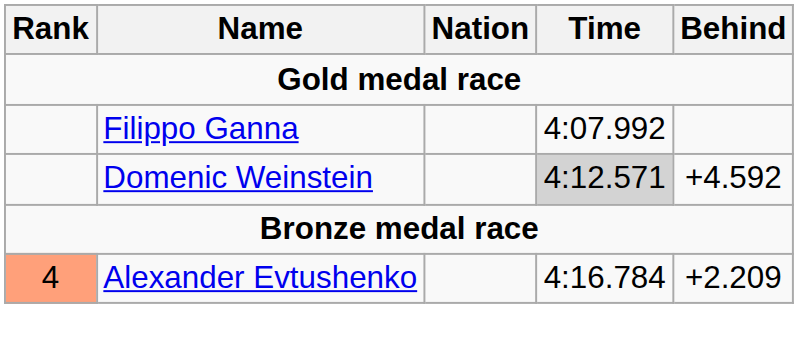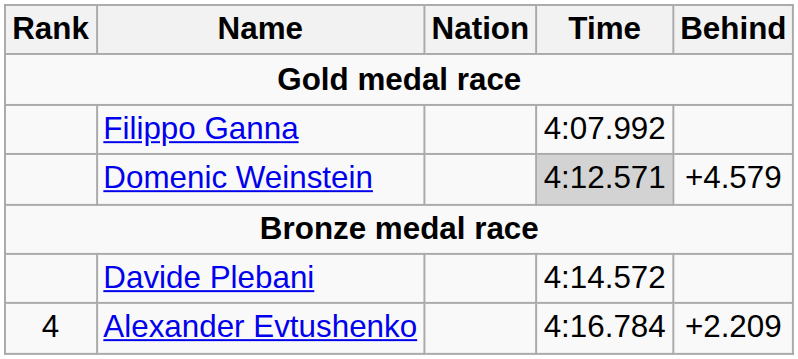 <table class="wikitable" style="text-align:center">
 <tr>
 <th>Rank</th>
 <th>Name</th>
 <th>Nation</th>
 <th>Time</th>
 <th>Behind</th>
 </tr>
 <tr>
 <td colspan=5><strong>Gold medal race</strong></td>
 </tr>
 <tr>
 <td></td>
 <td align="left"><a href='#'>Filippo Ganna</a></td>
 <td align=left></td>
 <td>4:07.992</td>
 <td></td>
 </tr>
 <tr>
 <td></td>
 <td align="left"><a href='#'>Domenic Weinstein</a></td>
 <td align=left></td>
 <td style="background: lightgrey;">4:12.571</td>
-<td>+4.592</td>
+<td>+4.579</td>
 </tr>
 <tr>
 <td colspan=5><strong>Bronze medal race</strong></td>
 </tr>
 <tr>
-<td style="background: lightsalmon;">4</td>
+<td></td>
+<td align="left"><a href='#'>Davide Plebani</a></td>
+<td align=left></td>
+<td>4:14.572</td>
+<td></td>
+</tr>
+<tr>
+<td>4</td>
 <td align="left"><a href='#'>Alexander Evtushenko</a></td>
 <td align=left></td>
 <td>4:16.784</td>
 <td>+2.209</td>
 </tr>
 </table>
